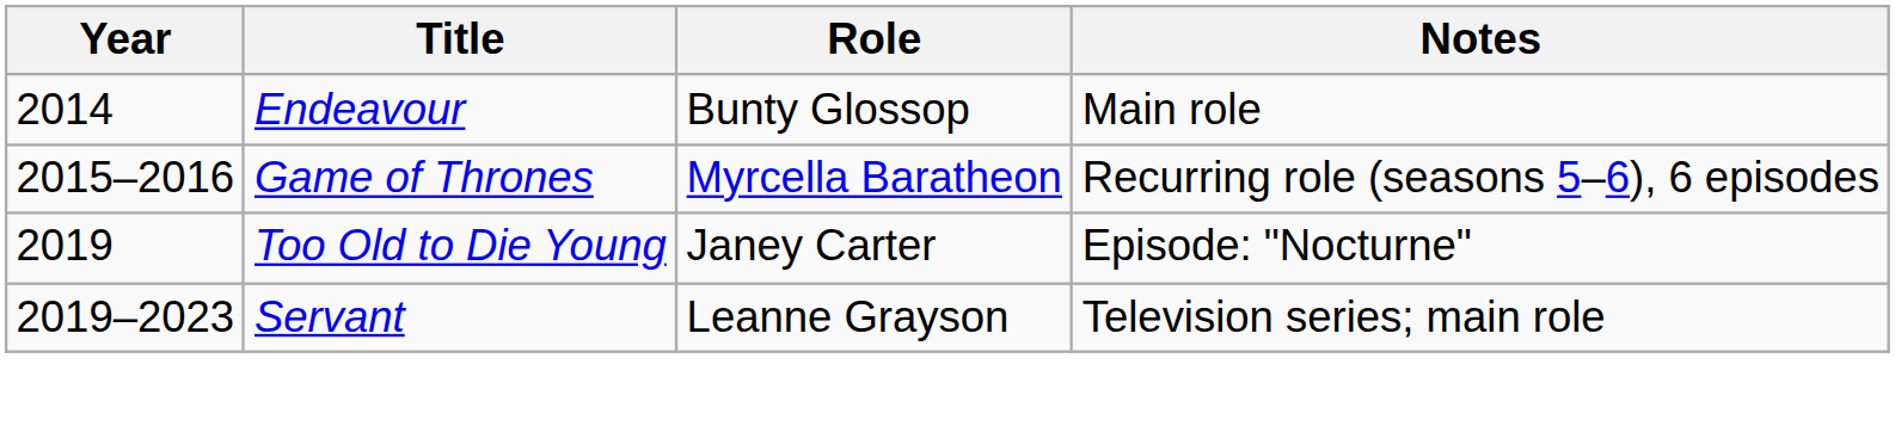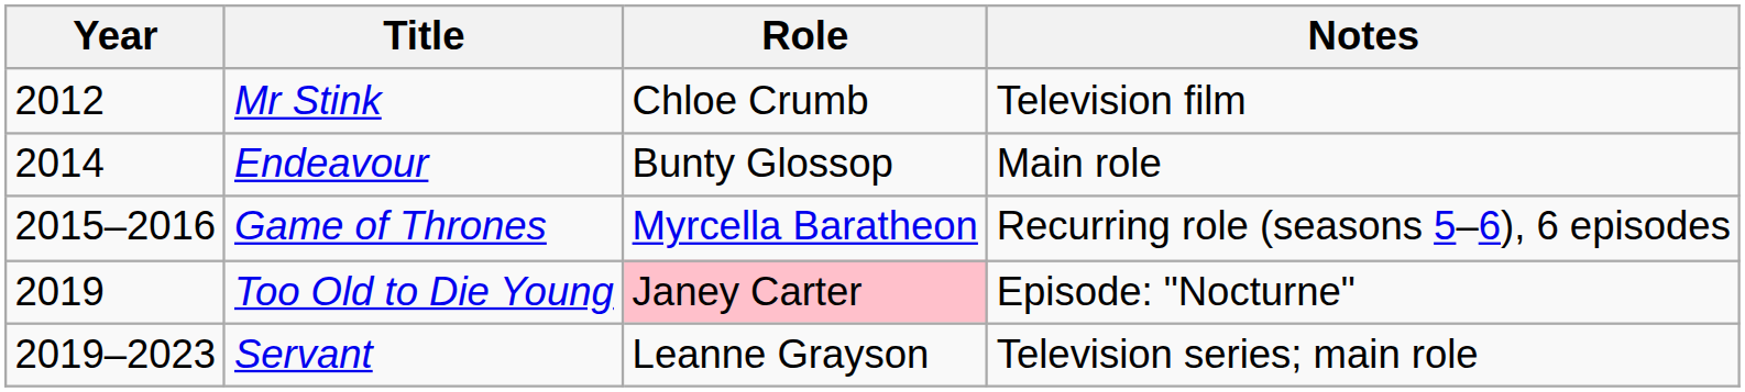 <table class="wikitable sortable">
 <tr>
 <th>Year</th>
 <th>Title</th>
 <th>Role</th>
 <th class="unsortable">Notes</th>
+</tr>
+<tr>
+<td>2012</td>
+<td><em><a href='#'>Mr Stink</a></em></td>
+<td>Chloe Crumb</td>
+<td>Television film</td>
 </tr>
 <tr>
 <td>2014</td>
 <td><em><a href='#'>Endeavour</a></em></td>
 <td>Bunty Glossop</td>
 <td>Main role</td>
 </tr>
 <tr>
 <td>2015–2016</td>
 <td><em><a href='#'>Game of Thrones</a></em></td>
 <td><a href='#'>Myrcella Baratheon</a></td>
 <td>Recurring role (seasons <a href='#'>5</a>–<a href='#'>6</a>), 6 episodes</td>
 </tr>
 <tr>
 <td>2019</td>
 <td><em><a href='#'>Too Old to Die Young</a></em></td>
-<td>Janey Carter</td>
+<td style="background: pink;">Janey Carter</td>
 <td>Episode: "Nocturne"</td>
 </tr>
 <tr>
 <td>2019–2023</td>
 <td><em><a href='#'>Servant</a></em></td>
 <td>Leanne Grayson</td>
 <td>Television series; main role<br></td>
 </tr>
 </table>
